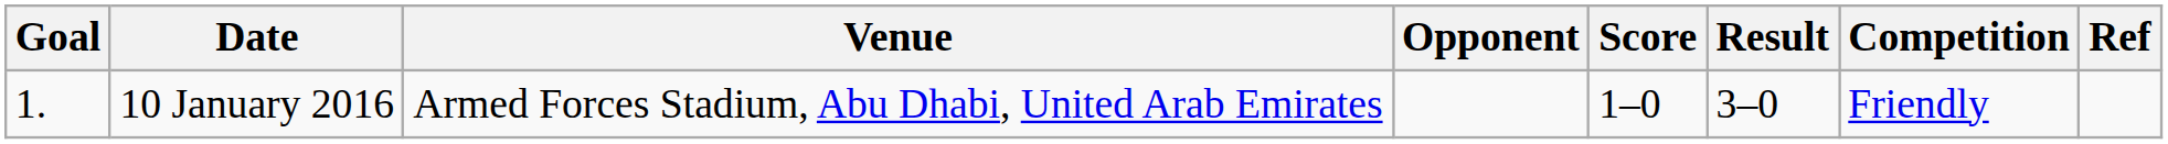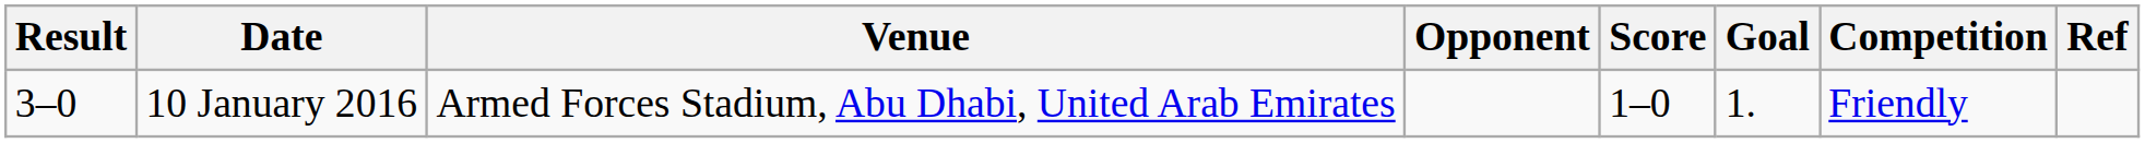 <table class="wikitable">
 <tr>
-<th>Goal</th>
+<th>Result</th>
 <th>Date</th>
 <th>Venue</th>
 <th>Opponent</th>
 <th>Score</th>
-<th>Result</th>
+<th>Goal</th>
 <th>Competition</th>
 <th>Ref</th>
 </tr>
 <tr>
-<td>1.</td>
+<td>3–0</td>
 <td>10 January 2016</td>
 <td>Armed Forces Stadium, <a href='#'>Abu Dhabi</a>, <a href='#'>United Arab Emirates</a></td>
 <td></td>
 <td>1–0</td>
-<td>3–0</td>
+<td>1.</td>
 <td><a href='#'>Friendly</a></td>
 <td></td>
 </tr>
 </table>
